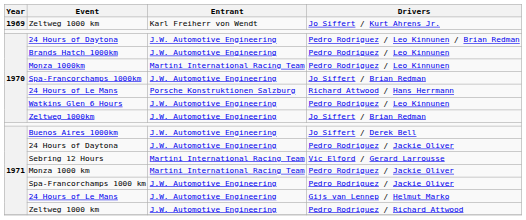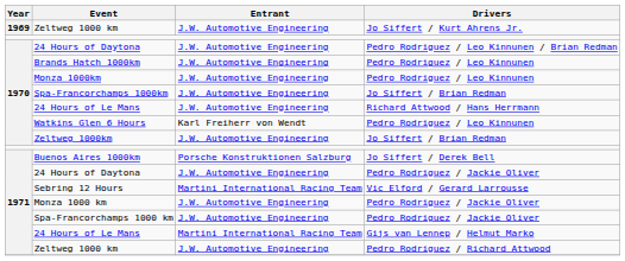 <table class="wikitable">
 <tr>
 <th>Year</th>
 <th>Event</th>
 <th>Entrant</th>
 <th>Drivers</th>
 </tr>
 <tr>
 <th>1969</th>
 <td> Zeltweg 1000 km</td>
-<td>Karl Freiherr von Wendt</td>
+<td><a href='#'>J.W. Automotive Engineering</a></td>
 <td> <a href='#'>Jo Siffert</a> /  <a href='#'>Kurt Ahrens Jr.</a></td>
 </tr>
 <tr>
 <td colspan=6></td>
 </tr>
 <tr>
 <th rowspan=7>1970</th>
 <td> <a href='#'>24 Hours of Daytona</a></td>
 <td><a href='#'>J.W. Automotive Engineering</a></td>
 <td> <a href='#'>Pedro Rodriguez</a> /  <a href='#'>Leo Kinnunen</a> /  <a href='#'>Brian Redman</a></td>
 </tr>
 <tr>
 <td> <a href='#'>Brands Hatch 1000km</a></td>
 <td><a href='#'>J.W. Automotive Engineering</a></td>
 <td> <a href='#'>Pedro Rodriguez</a> /  <a href='#'>Leo Kinnunen</a></td>
 </tr>
 <tr>
 <td> <a href='#'>Monza 1000km</a></td>
-<td><a href='#'>Martini International Racing Team</a></td>
+<td><a href='#'>J.W. Automotive Engineering</a></td>
 <td> <a href='#'>Pedro Rodriguez</a> /  <a href='#'>Leo Kinnunen</a></td>
 </tr>
 <tr>
 <td> <a href='#'>Spa-Francorchamps 1000km</a></td>
 <td><a href='#'>J.W. Automotive Engineering</a></td>
 <td> <a href='#'>Jo Siffert</a> /  <a href='#'>Brian Redman</a></td>
 </tr>
 <tr>
 <td> <a href='#'>24 Hours of Le Mans</a></td>
-<td><a href='#'>Porsche Konstruktionen Salzburg</a></td>
+<td><a href='#'>J.W. Automotive Engineering</a></td>
 <td> <a href='#'>Richard Attwood</a> /  <a href='#'>Hans Herrmann</a></td>
 </tr>
 <tr>
 <td> <a href='#'>Watkins Glen 6 Hours</a></td>
-<td><a href='#'>J.W. Automotive Engineering</a></td>
+<td>Karl Freiherr von Wendt</td>
 <td> <a href='#'>Pedro Rodriguez</a> /  <a href='#'>Leo Kinnunen</a></td>
 </tr>
 <tr>
 <td> <a href='#'>Zeltweg 1000km</a></td>
 <td><a href='#'>J.W. Automotive Engineering</a></td>
 <td> <a href='#'>Jo Siffert</a> /  <a href='#'>Brian Redman</a></td>
 </tr>
 <tr>
 <td colspan=6></td>
 </tr>
 <tr>
 <th rowspan=7>1971</th>
 <td> <a href='#'>Buenos Aires 1000km</a></td>
-<td><a href='#'>J.W. Automotive Engineering</a></td>
+<td><a href='#'>Porsche Konstruktionen Salzburg</a></td>
 <td> <a href='#'>Jo Siffert</a> /  <a href='#'>Derek Bell</a></td>
 </tr>
 <tr>
 <td> 24 Hours of Daytona</td>
 <td><a href='#'>J.W. Automotive Engineering</a></td>
 <td> <a href='#'>Pedro Rodriguez</a> /  <a href='#'>Jackie Oliver</a></td>
 </tr>
 <tr>
 <td> Sebring 12 Hours</td>
 <td><a href='#'>Martini International Racing Team</a></td>
 <td> <a href='#'>Vic Elford</a> /  <a href='#'>Gerard Larrousse</a></td>
 </tr>
 <tr>
 <td> Monza 1000 km</td>
-<td><a href='#'>Martini International Racing Team</a></td>
+<td><a href='#'>J.W. Automotive Engineering</a></td>
 <td> <a href='#'>Pedro Rodriguez</a> /  <a href='#'>Jackie Oliver</a></td>
 </tr>
 <tr>
 <td> Spa-Francorchamps 1000 km</td>
 <td><a href='#'>J.W. Automotive Engineering</a></td>
 <td> <a href='#'>Pedro Rodriguez</a> /  <a href='#'>Jackie Oliver</a></td>
 </tr>
 <tr>
 <td> <a href='#'>24 Hours of Le Mans</a></td>
-<td><a href='#'>J.W. Automotive Engineering</a></td>
+<td><a href='#'>Martini International Racing Team</a></td>
 <td> <a href='#'>Gijs van Lennep</a> /  <a href='#'>Helmut Marko</a></td>
 </tr>
 <tr>
 <td> Zeltweg 1000 km</td>
 <td><a href='#'>J.W. Automotive Engineering</a></td>
 <td> <a href='#'>Pedro Rodriguez</a> /  <a href='#'>Richard Attwood</a></td>
 </tr>
 <tr>
 </tr>
 </table>
